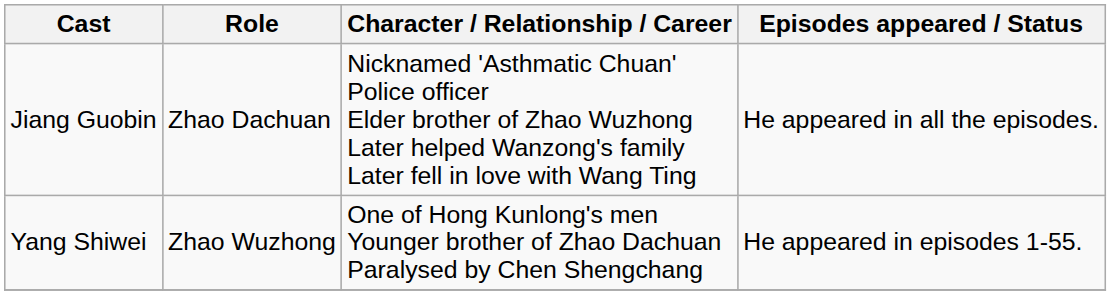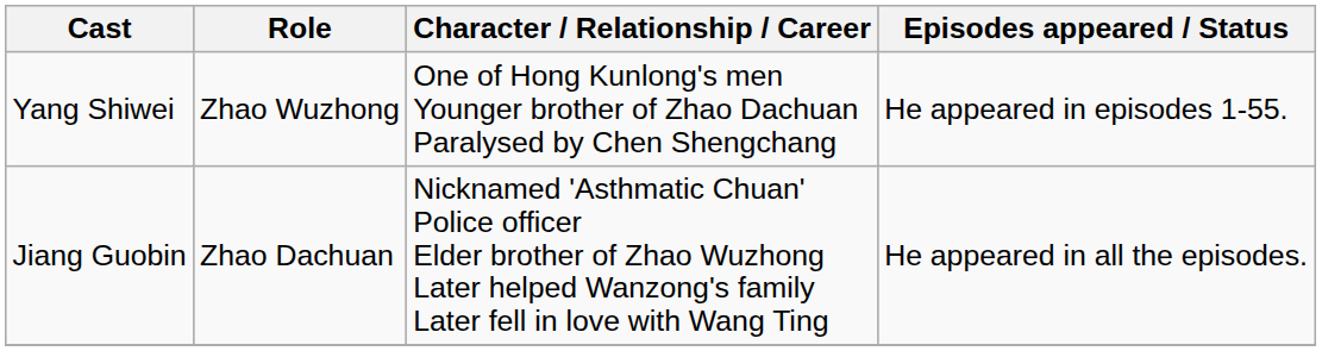 <table class="wikitable">
 <tr>
 <th>Cast</th>
 <th>Role</th>
 <th>Character / Relationship / Career</th>
 <th>Episodes appeared / Status</th>
 </tr>
 <tr>
+<td>Yang Shiwei</td>
+<td>Zhao Wuzhong</td>
+<td>One of Hong Kunlong's men<br>Younger brother of Zhao Dachuan<br>Paralysed by Chen Shengchang</td>
+<td>He appeared in episodes 1-55.</td>
+</tr>
+<tr>
 <td>Jiang Guobin</td>
 <td>Zhao Dachuan</td>
 <td>Nicknamed 'Asthmatic Chuan'<br>Police officer<br>Elder brother of Zhao Wuzhong<br>Later helped Wanzong's family<br>Later fell in love with Wang Ting</td>
 <td>He appeared in all the episodes.</td>
 </tr>
 <tr>
-<td>Yang Shiwei</td>
-<td>Zhao Wuzhong</td>
-<td>One of Hong Kunlong's men<br>Younger brother of Zhao Dachuan<br>Paralysed by Chen Shengchang</td>
-<td>He appeared in episodes 1-55.</td>
-</tr>
-<tr>
 </tr>
 </table>
